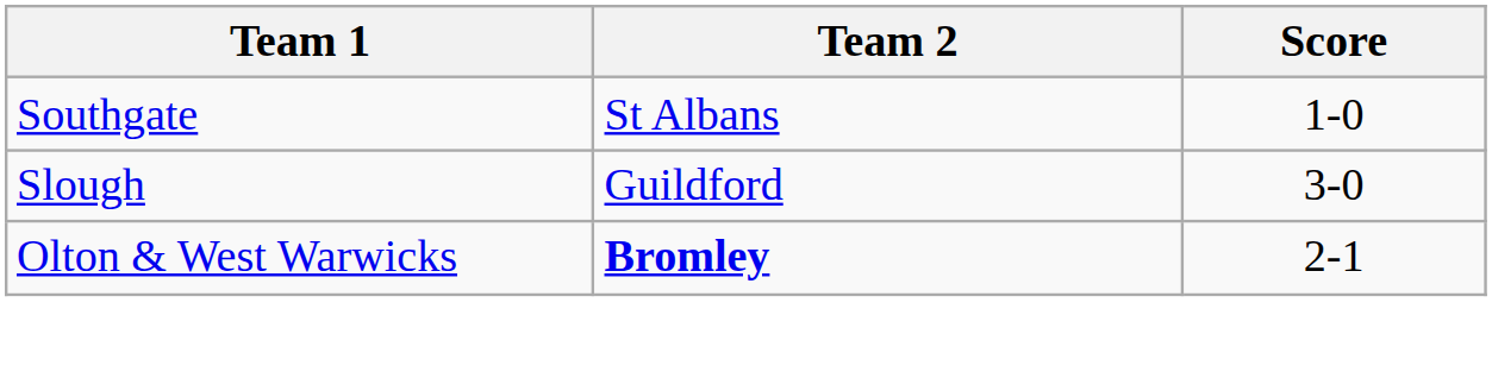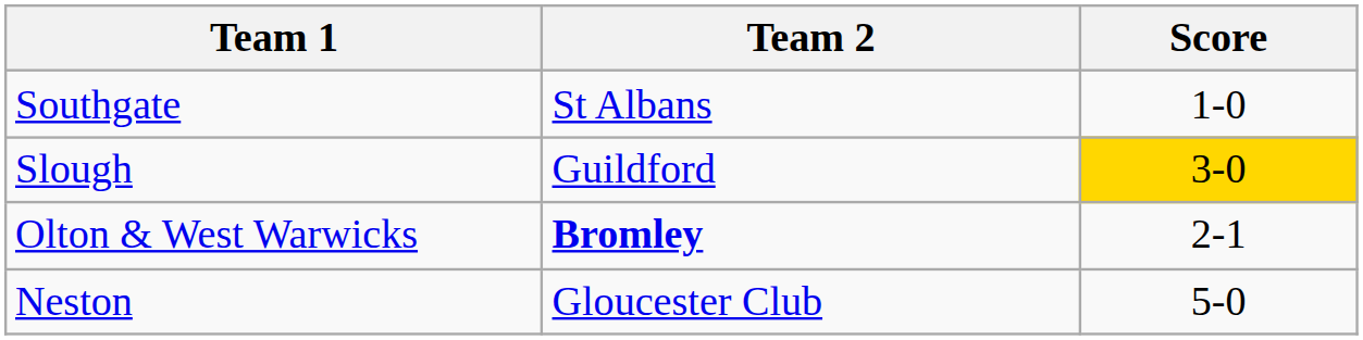 <table class="wikitable" style="font-size: 100%">
 <tr>
 <th width=200>Team 1</th>
 <th width=200>Team 2</th>
 <th width=100>Score</th>
 </tr>
 <tr>
 <td><a href='#'>Southgate</a></td>
 <td><a href='#'>St Albans</a></td>
 <td align=center>1-0</td>
 </tr>
 <tr>
 <td><a href='#'>Slough</a></td>
 <td><a href='#'>Guildford</a></td>
-<td align=center>3-0</td>
+<td align=center style="background: gold;">3-0</td>
 </tr>
 <tr>
 <td><a href='#'>Olton & West Warwicks</a></td>
 <td><strong><a href='#'>Bromley</a></strong></td>
 <td align=center>2-1</td>
 </tr>
+<tr>
+<td><a href='#'>Neston</a></td>
+<td><a href='#'>Gloucester Club</a></td>
+<td align=center>5-0</td>
+</tr>
 </table>
